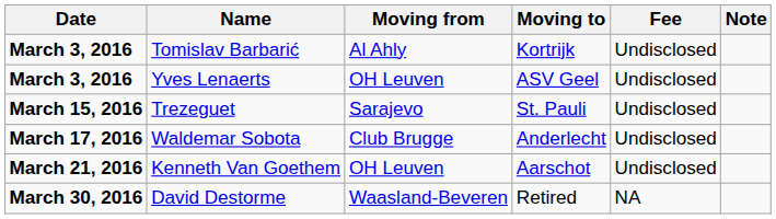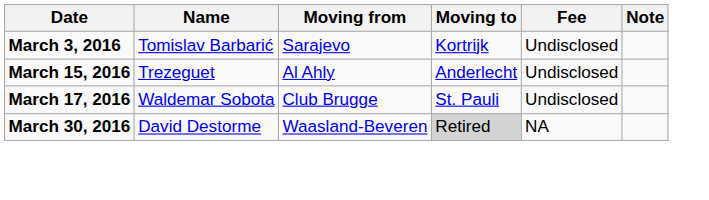 <table class="wikitable sortable">
 <tr>
 <th>Date</th>
 <th>Name</th>
 <th>Moving from</th>
 <th>Moving to</th>
 <th>Fee</th>
 <th>Note</th>
 </tr>
 <tr>
 <td><strong>March 3, 2016</strong></td>
 <td> <a href='#'>Tomislav Barbarić</a></td>
-<td> <a href='#'>Al Ahly</a></td>
+<td> <a href='#'>Sarajevo</a></td>
 <td> <a href='#'>Kortrijk</a></td>
-<td>Undisclosed </td>
-<td></td>
-</tr>
-<tr>
-<td><strong>March 3, 2016</strong></td>
-<td> <a href='#'>Yves Lenaerts</a></td>
-<td> <a href='#'>OH Leuven</a></td>
-<td> <a href='#'>ASV Geel</a></td>
 <td>Undisclosed </td>
 <td></td>
 </tr>
 <tr>
 <td><strong>March 15, 2016</strong></td>
 <td> <a href='#'>Trezeguet</a></td>
-<td> <a href='#'>Sarajevo</a></td>
-<td> <a href='#'>St. Pauli</a></td>
+<td> <a href='#'>Al Ahly</a></td>
+<td> <a href='#'>Anderlecht</a></td>
 <td>Undisclosed </td>
 <td align=center></td>
 </tr>
 <tr>
 <td><strong>March 17, 2016</strong></td>
 <td> <a href='#'>Waldemar Sobota</a></td>
 <td> <a href='#'>Club Brugge</a></td>
-<td> <a href='#'>Anderlecht</a></td>
-<td>Undisclosed </td>
-<td align=center></td>
-</tr>
-<tr>
-<td><strong>March 21, 2016</strong></td>
-<td> <a href='#'>Kenneth Van Goethem</a></td>
-<td> <a href='#'>OH Leuven</a></td>
-<td> <a href='#'>Aarschot</a></td>
+<td> <a href='#'>St. Pauli</a></td>
 <td>Undisclosed </td>
 <td align=center></td>
 </tr>
 <tr>
 <td><strong>March 30, 2016</strong></td>
 <td> <a href='#'>David Destorme</a></td>
 <td> <a href='#'>Waasland-Beveren</a></td>
-<td>Retired</td>
+<td style="background: lightgrey;">Retired</td>
 <td>NA </td>
 <td></td>
 </tr>
 </table>
